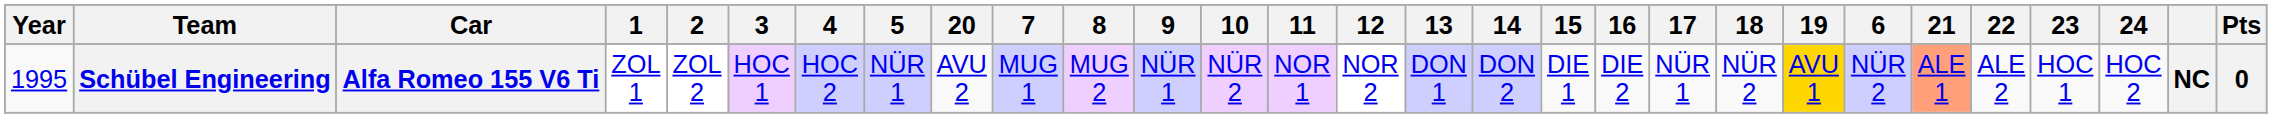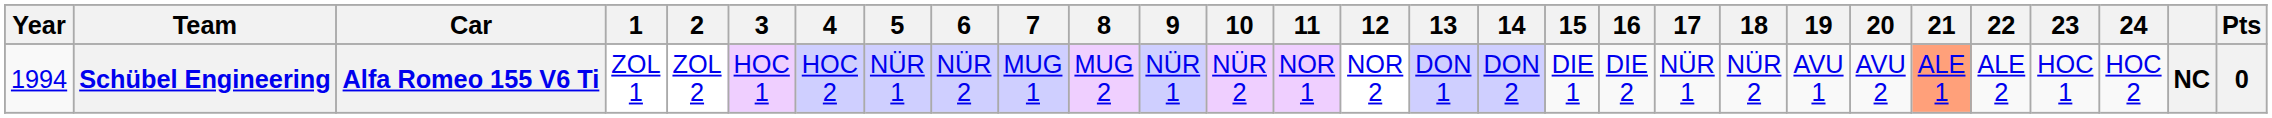 <table class="wikitable" style="text-align:center; font-size:85%">
 <tr>
 <th>Year</th>
 <th>Team</th>
 <th>Car</th>
 <th>1</th>
 <th>2</th>
 <th>3</th>
 <th>4</th>
 <th>5</th>
-<th>20</th>
+<th>6</th>
 <th>7</th>
 <th>8</th>
 <th>9</th>
 <th>10</th>
 <th>11</th>
 <th>12</th>
 <th>13</th>
 <th>14</th>
 <th>15</th>
 <th>16</th>
 <th>17</th>
 <th>18</th>
 <th>19</th>
-<th>6</th>
+<th>20</th>
 <th>21</th>
 <th>22</th>
 <th>23</th>
 <th>24</th>
 <th></th>
 <th>Pts</th>
 </tr>
 <tr>
-<td><a href='#'>1995</a></td>
+<td><a href='#'>1994</a></td>
 <th><a href='#'>Schübel Engineering</a></th>
 <th><a href='#'>Alfa Romeo 155 V6 Ti</a></th>
 <td style="background:#FFFFFF;"><a href='#'>ZOL<br>1</a><br></td>
 <td style="background:#FFFFFF;"><a href='#'>ZOL<br>2</a><br></td>
 <td style="background:#EFCFFF;"><a href='#'>HOC<br>1</a><br></td>
 <td style="background:#CFCFFF;"><a href='#'>HOC<br>2</a><br></td>
 <td style="background:#CFCFFF;"><a href='#'>NÜR<br>1</a><br></td>
-<td><a href='#'>AVU<br>2</a></td>
+<td style="background:#CFCFFF;"><a href='#'>NÜR<br>2</a><br></td>
 <td style="background:#CFCFFF;"><a href='#'>MUG<br>1</a><br></td>
 <td style="background:#EFCFFF;"><a href='#'>MUG<br>2</a><br></td>
 <td style="background:#CFCFFF;"><a href='#'>NÜR<br>1</a><br></td>
 <td style="background:#EFCFFF;"><a href='#'>NÜR<br>2</a><br></td>
 <td style="background:#EFCFFF;"><a href='#'>NOR<br>1</a><br></td>
 <td style="background:#FFFFFF;"><a href='#'>NOR<br>2</a><br></td>
 <td style="background:#CFCFFF;"><a href='#'>DON<br>1</a><br></td>
 <td style="background:#CFCFFF;"><a href='#'>DON<br>2</a><br></td>
 <td><a href='#'>DIE<br>1</a></td>
 <td><a href='#'>DIE<br>2</a></td>
 <td><a href='#'>NÜR<br>1</a></td>
 <td><a href='#'>NÜR<br>2</a></td>
-<td style="background: gold;"><a href='#'>AVU<br>1</a></td>
-<td style="background:#CFCFFF;"><a href='#'>NÜR<br>2</a><br></td>
+<td><a href='#'>AVU<br>1</a></td>
+<td><a href='#'>AVU<br>2</a></td>
 <td style="background: lightsalmon;"><a href='#'>ALE<br>1</a></td>
 <td><a href='#'>ALE<br>2</a></td>
 <td><a href='#'>HOC<br>1</a></td>
 <td><a href='#'>HOC<br>2</a></td>
 <th>NC</th>
 <th>0</th>
 </tr>
 </table>
